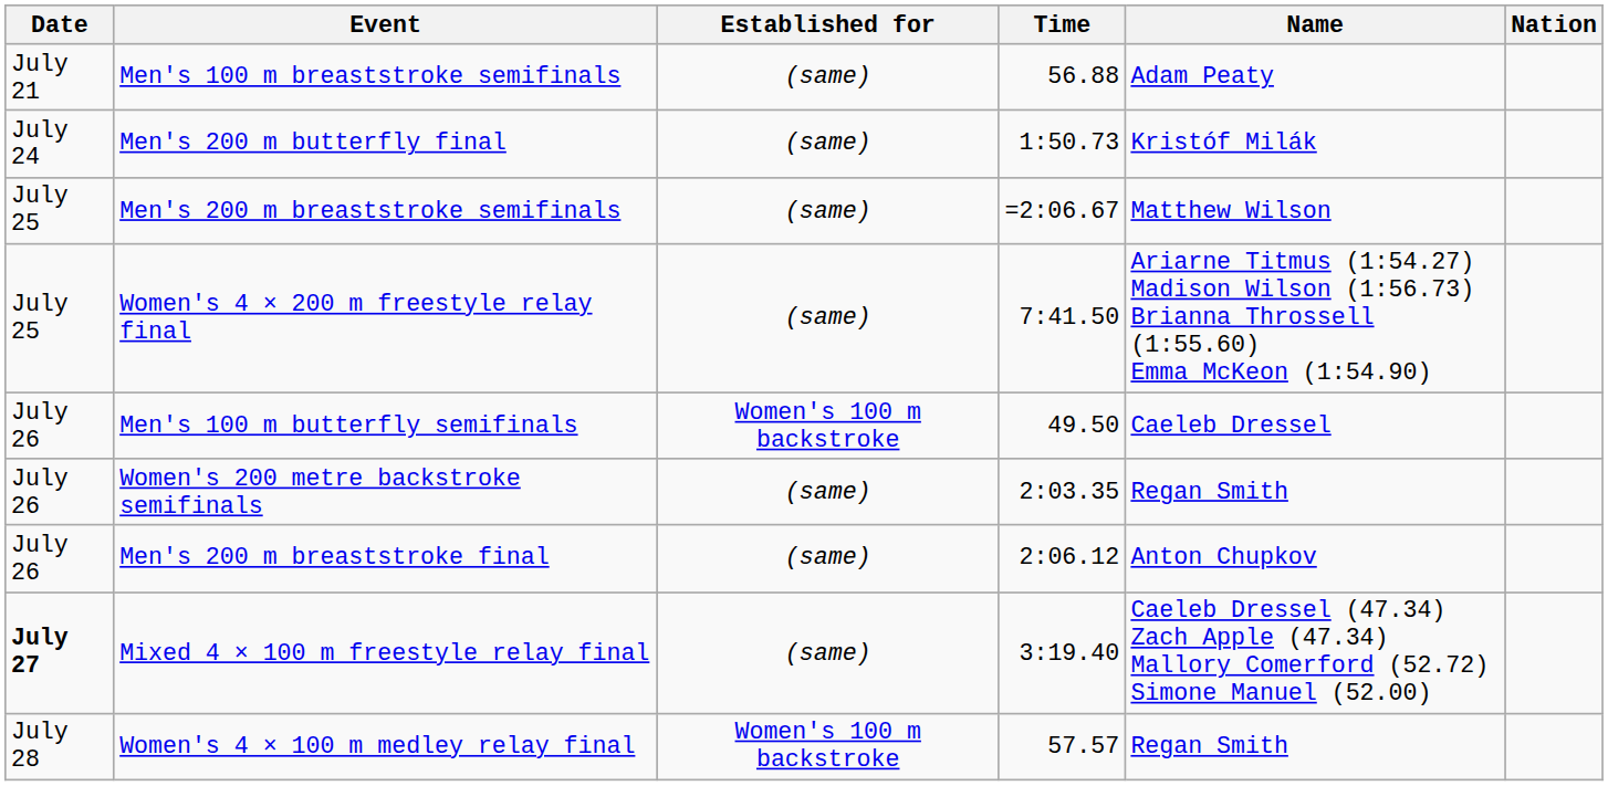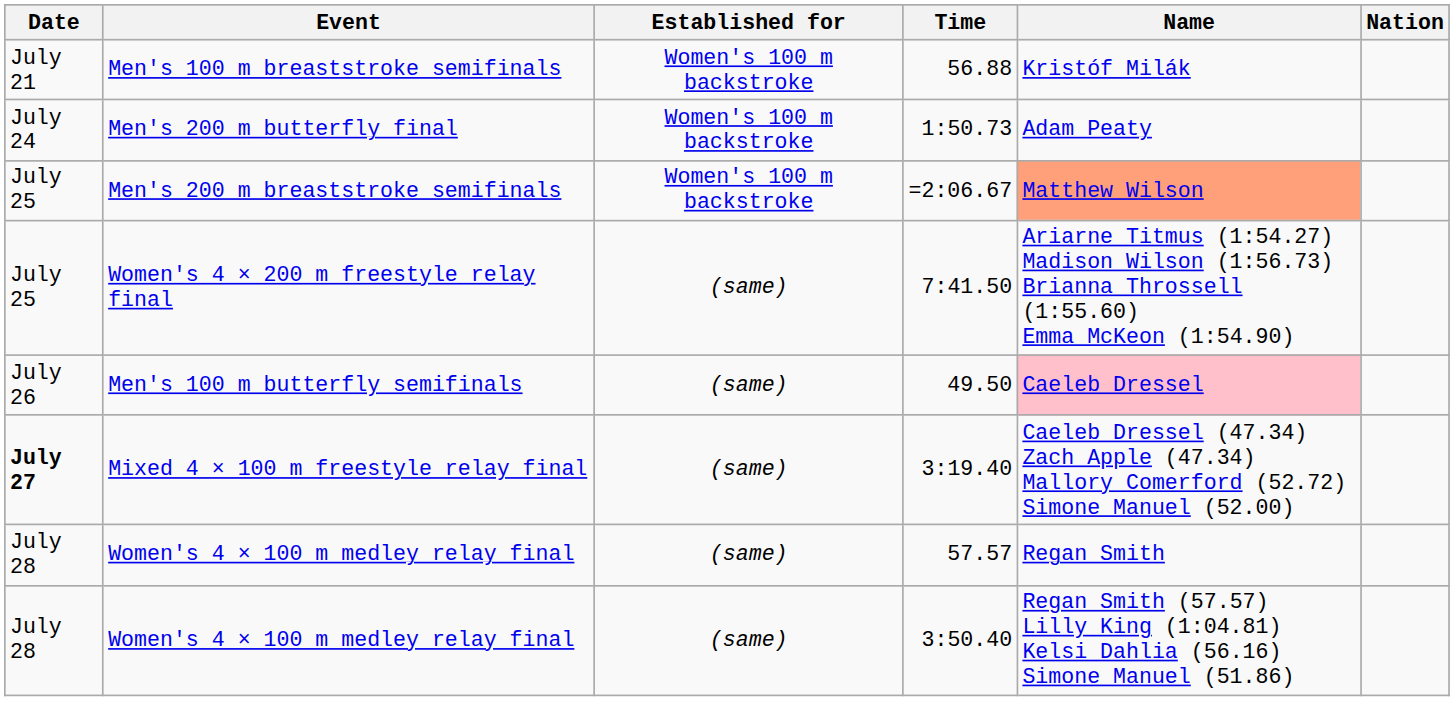 <table class="wikitable">
 <tr>
 <th>Date</th>
 <th>Event</th>
 <th>Established for</th>
 <th>Time</th>
 <th>Name</th>
 <th>Nation</th>
 </tr>
 <tr>
 <td>July 21</td>
 <td><a href='#'>Men's 100 m breaststroke semifinals</a></td>
-<td style="text-align:center;"><em>(same)</em></td>
+<td style="text-align:center;"><a href='#'>Women's 100 m backstroke</a></td>
 <td align="right">56.88</td>
-<td><a href='#'>Adam Peaty</a></td>
+<td><a href='#'>Kristóf Milák</a></td>
 <td></td>
 </tr>
 <tr>
 <td>July 24</td>
 <td><a href='#'>Men's 200 m butterfly final</a></td>
-<td style="text-align:center;"><em>(same)</em></td>
+<td style="text-align:center;"><a href='#'>Women's 100 m backstroke</a></td>
 <td align="right">1:50.73</td>
-<td><a href='#'>Kristóf Milák</a></td>
+<td><a href='#'>Adam Peaty</a></td>
 <td></td>
 </tr>
 <tr>
 <td>July 25</td>
 <td><a href='#'>Men's 200 m breaststroke semifinals</a></td>
-<td style="text-align:center;"><em>(same)</em></td>
+<td style="text-align:center;"><a href='#'>Women's 100 m backstroke</a></td>
 <td align="right">=2:06.67</td>
-<td><a href='#'>Matthew Wilson</a></td>
+<td style="background: lightsalmon;"><a href='#'>Matthew Wilson</a></td>
 <td></td>
 </tr>
 <tr>
 <td>July 25</td>
 <td><a href='#'>Women's 4 × 200 m freestyle relay final</a></td>
 <td style="text-align:center;"><em>(same)</em></td>
 <td align="right">7:41.50</td>
 <td><a href='#'>Ariarne Titmus</a> (1:54.27)<br><a href='#'>Madison Wilson</a> (1:56.73)<br><a href='#'>Brianna Throssell</a> (1:55.60)<br><a href='#'>Emma McKeon</a> (1:54.90)</td>
 <td></td>
 </tr>
 <tr>
 <td>July 26</td>
 <td><a href='#'>Men's 100 m butterfly semifinals</a></td>
-<td style="text-align:center;"><a href='#'>Women's 100 m backstroke</a></td>
+<td style="text-align:center;"><em>(same)</em></td>
 <td align="right">49.50</td>
-<td><a href='#'>Caeleb Dressel</a></td>
-<td></td>
-</tr>
-<tr>
-<td>July 26</td>
-<td><a href='#'>Women's 200 metre backstroke semifinals</a></td>
-<td style="text-align:center;"><em>(same)</em></td>
-<td align="right">2:03.35</td>
-<td><a href='#'>Regan Smith</a></td>
-<td></td>
-</tr>
-<tr>
-<td>July 26</td>
-<td><a href='#'>Men's 200 m breaststroke final</a></td>
-<td style="text-align:center;"><em>(same)</em></td>
-<td align="right">2:06.12</td>
-<td><a href='#'>Anton Chupkov</a></td>
+<td style="background: pink;"><a href='#'>Caeleb Dressel</a></td>
 <td></td>
 </tr>
 <tr>
 <td><strong>July 27</strong></td>
 <td><a href='#'>Mixed 4 × 100 m freestyle relay final</a></td>
 <td style="text-align:center;"><em>(same)</em></td>
 <td align="right">3:19.40</td>
 <td><a href='#'>Caeleb Dressel</a> (47.34)<br><a href='#'>Zach Apple</a> (47.34)<br><a href='#'>Mallory Comerford</a> (52.72)<br><a href='#'>Simone Manuel</a> (52.00)</td>
 <td></td>
 </tr>
 <tr>
 <td>July 28</td>
 <td><a href='#'>Women's 4 × 100 m medley relay final</a></td>
-<td style="text-align:center;"><a href='#'>Women's 100 m backstroke</a></td>
+<td style="text-align:center;"><em>(same)</em></td>
 <td align="right">57.57</td>
 <td><a href='#'>Regan Smith</a></td>
 <td></td>
 </tr>
+<tr>
+<td>July 28</td>
+<td><a href='#'>Women's 4 × 100 m medley relay final</a></td>
+<td style="text-align:center;"><em>(same)</em></td>
+<td align="right">3:50.40</td>
+<td><a href='#'>Regan Smith</a> (57.57)<br><a href='#'>Lilly King</a> (1:04.81)<br><a href='#'>Kelsi Dahlia</a> (56.16)<br><a href='#'>Simone Manuel</a> (51.86)</td>
+<td></td>
+</tr>
 </table>
